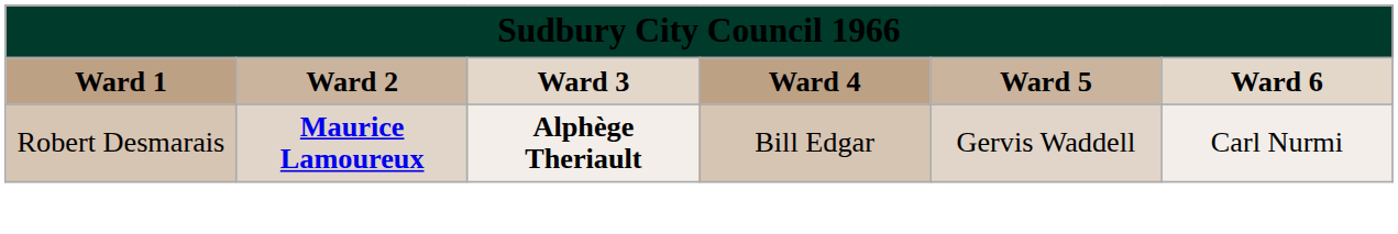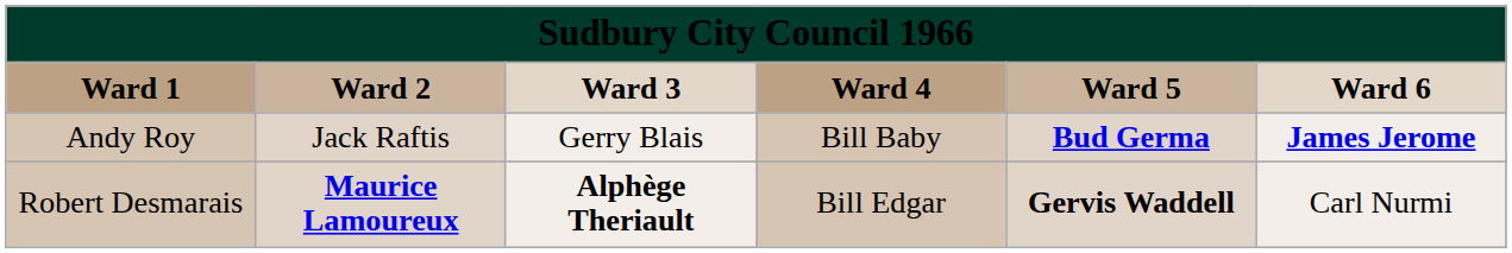 <table class="wikitable" border="1" width="770">
 <tr>
 <td style= "text-align:center; " colspan="6" bgcolor=003A2A><span><big><strong>Sudbury City Council 1966</strong></big></span></td>
 </tr>
 <tr>
 <td style="text-align:center;" width="16.67%" bgcolor= BDA185><strong>Ward 1</strong></td>
 <td style="text-align:center;" width="16.67%" bgcolor= CAB49E><strong>Ward 2</strong></td>
 <td style="text-align:center;" width="16.67%" bgcolor= E3D7CA><strong>Ward 3</strong></td>
 <td style="text-align:center;" width="16.67%" bgcolor= BDA185><strong>Ward 4</strong></td>
 <td style="text-align:center;" width="16.67%" bgcolor= CAB49E><strong>Ward 5</strong></td>
 <td style="text-align:center;" width="16.67%" bgcolor= E3D7CA><strong>Ward 6</strong></td>
 </tr>
 <tr>
+<td style="text-align:center;" bgcolor= D7C5B3>Andy Roy</td>
+<td style="text-align:center;" bgcolor= E1D5C9>Jack Raftis</td>
+<td style="text-align:center;" bgcolor= F3EEE9>Gerry Blais</td>
+<td style="text-align:center;" bgcolor= D7C5B3>Bill Baby</td>
+<td style="text-align:center;" bgcolor= E1D5C9><strong><a href='#'>Bud Germa</a></strong></td>
+<td style="text-align:center;" bgcolor= F3EEE9><strong><a href='#'>James Jerome</a></strong></td>
+</tr>
+<tr>
 <td style="text-align:center;" bgcolor= D7C5B3>Robert Desmarais</td>
 <td style="text-align:center;" bgcolor= E1D5C9><strong><a href='#'>Maurice Lamoureux</a></strong></td>
 <td style="text-align:center;" bgcolor= F3EEE9><strong>Alphège Theriault</strong></td>
 <td style="text-align:center;" bgcolor= D7C5B3>Bill Edgar</td>
-<td style="text-align:center;" bgcolor= E1D5C9>Gervis Waddell</td>
+<td style="text-align:center;" bgcolor= E1D5C9><strong>Gervis Waddell</strong></td>
 <td style="text-align:center;" bgcolor= F3EEE9>Carl Nurmi</td>
 </tr>
 </table>
